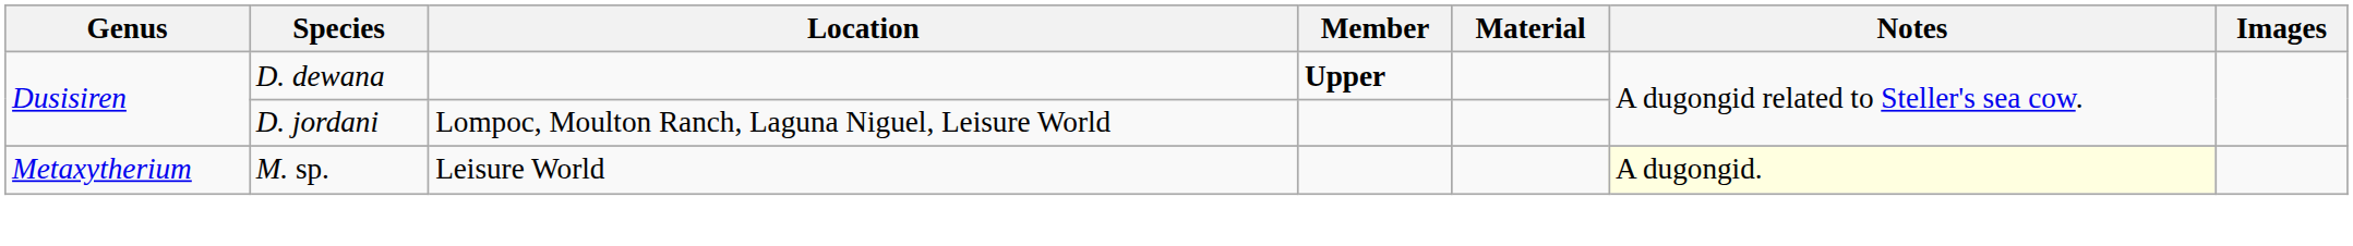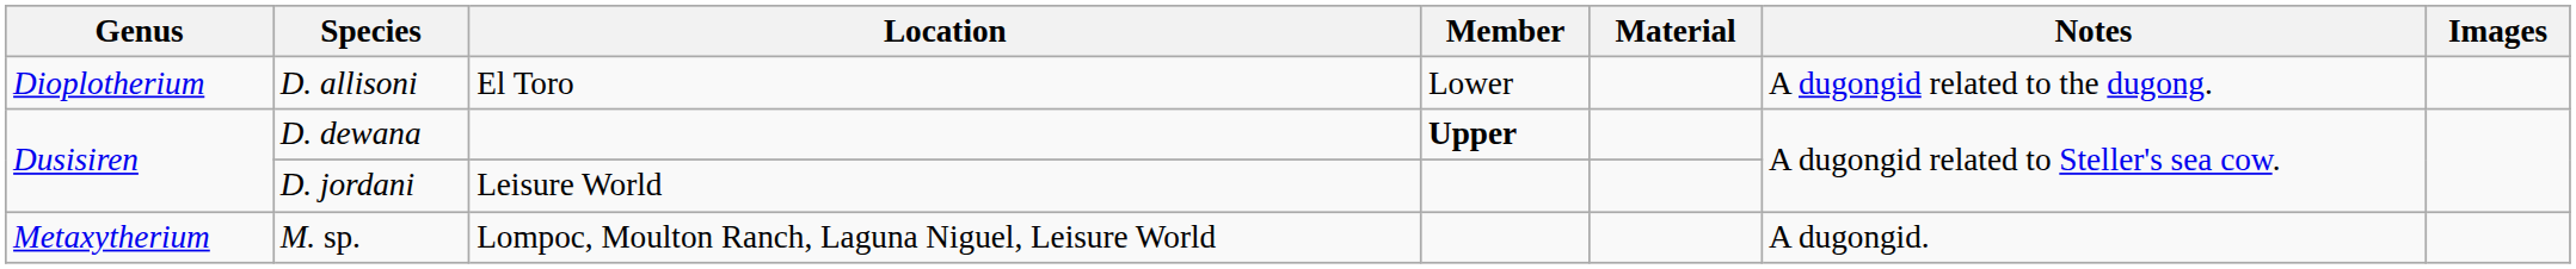 <table class="wikitable" align="center" width="100%">
 <tr>
 <th>Genus</th>
 <th>Species</th>
 <th>Location</th>
 <th>Member</th>
 <th>Material</th>
 <th>Notes</th>
 <th>Images</th>
+</tr>
+<tr>
+<td><em><a href='#'>Dioplotherium</a></em></td>
+<td><em>D. allisoni</em></td>
+<td>El Toro</td>
+<td>Lower</td>
+<td></td>
+<td>A <a href='#'>dugongid</a> related to the <a href='#'>dugong</a>.</td>
+<td></td>
 </tr>
 <tr>
 <td rowspan="2"><em><a href='#'>Dusisiren</a></em></td>
 <td><em>D. dewana</em></td>
 <td></td>
 <td><strong>Upper</strong></td>
 <td></td>
 <td rowspan="2">A dugongid related to <a href='#'>Steller's sea cow</a>.</td>
 <td rowspan="2"></td>
 </tr>
 <tr>
 <td><em>D. jordani</em></td>
-<td>Lompoc, Moulton Ranch, Laguna Niguel, Leisure World</td>
+<td>Leisure World</td>
 <td></td>
 <td></td>
 </tr>
 <tr>
 <td><em><a href='#'>Metaxytherium</a></em></td>
 <td><em>M.</em> sp.</td>
-<td>Leisure World</td>
+<td>Lompoc, Moulton Ranch, Laguna Niguel, Leisure World</td>
 <td></td>
 <td></td>
-<td style="background: lightyellow;">A dugongid.</td>
+<td>A dugongid.</td>
 <td></td>
 </tr>
 </table>
